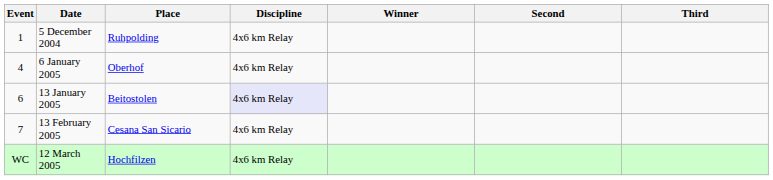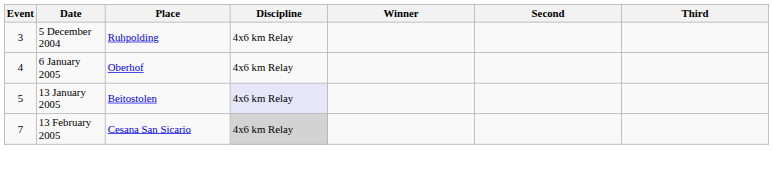 <table class="wikitable" style="font-size:95%;">
 <tr>
 <th width="30">Event</th>
 <th width="90">Date</th>
 <th width="169">Place</th>
 <th width="130">Discipline</th>
 <th width="200">Winner</th>
 <th width="200">Second</th>
 <th width="200">Third</th>
 </tr>
 <tr>
-<td align=center>1</td>
+<td align=center>3</td>
 <td>5 December 2004</td>
 <td> <a href='#'>Ruhpolding</a></td>
 <td>4x6 km Relay</td>
 <td></td>
 <td></td>
 <td></td>
 </tr>
 <tr>
 <td align=center>4</td>
 <td>6 January 2005</td>
 <td> <a href='#'>Oberhof</a></td>
 <td>4x6 km Relay</td>
 <td></td>
 <td></td>
 <td></td>
 </tr>
 <tr>
-<td align=center>6</td>
+<td align=center>5</td>
 <td>13 January 2005</td>
 <td> <a href='#'>Beitostolen</a></td>
 <td style="background: lavender;">4x6 km Relay</td>
 <td></td>
 <td></td>
 <td></td>
 </tr>
 <tr>
 <td align=center>7</td>
 <td>13 February 2005</td>
 <td> <a href='#'>Cesana San Sicario</a></td>
-<td>4x6 km Relay</td>
-<td></td>
-<td></td>
-<td></td>
-</tr>
-<tr style="background:#CCFFCC">
-<td align=center>WC</td>
-<td>12 March 2005</td>
-<td> <a href='#'>Hochfilzen</a></td>
-<td>4x6 km Relay</td>
+<td style="background: lightgrey;">4x6 km Relay</td>
 <td></td>
 <td></td>
 <td></td>
 </tr>
 </table>
